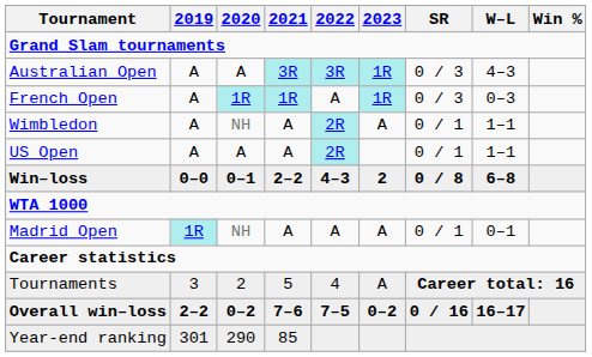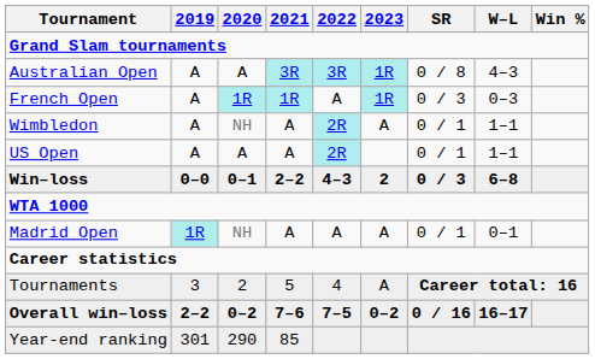 <table class=wikitable style=text-align:center>
 <tr>
 <th>Tournament</th>
 <th><a href='#'>2019</a></th>
 <th><a href='#'>2020</a></th>
 <th><a href='#'>2021</a></th>
 <th><a href='#'>2022</a></th>
 <th><a href='#'>2023</a></th>
 <th>SR</th>
 <th>W–L</th>
 <th>Win %</th>
 </tr>
 <tr>
 <td colspan="9" align="left"><strong><a href='#'>Grand Slam tournaments</a></strong></td>
 </tr>
 <tr>
 <td align=left><a href='#'>Australian Open</a></td>
 <td>A</td>
 <td>A</td>
 <td bgcolor="afeeee"><a href='#'>3R</a></td>
 <td bgcolor="afeeee"><a href='#'>3R</a></td>
 <td bgcolor="afeeee"><a href='#'>1R</a></td>
-<td>0 / 3</td>
+<td>0 / 8</td>
 <td>4–3</td>
 <td></td>
 </tr>
 <tr>
 <td align=left><a href='#'>French Open</a></td>
 <td>A</td>
 <td bgcolor="afeeee"><a href='#'>1R</a></td>
 <td bgcolor=afeeee><a href='#'>1R</a></td>
 <td>A</td>
 <td bgcolor=afeeee><a href='#'>1R</a></td>
 <td>0 / 3</td>
 <td>0–3</td>
 <td></td>
 </tr>
 <tr>
 <td align=left><a href='#'>Wimbledon</a></td>
 <td>A</td>
 <td style=color:#767676>NH</td>
 <td>A</td>
 <td bgcolor=afeeee><a href='#'>2R</a></td>
 <td>A</td>
 <td>0 / 1</td>
 <td>1–1</td>
 <td></td>
 </tr>
 <tr>
 <td align=left><a href='#'>US Open</a></td>
 <td>A</td>
 <td>A</td>
 <td>A</td>
 <td bgcolor=afeeee><a href='#'>2R</a></td>
 <td></td>
 <td>0 / 1</td>
 <td>1–1</td>
 <td></td>
 </tr>
 <tr style=background:#efefef;font-weight:bold>
 <td align=left>Win–loss</td>
 <td>0–0</td>
 <td>0–1</td>
 <td>2–2</td>
 <td>4–3</td>
 <td>2</td>
-<td>0 / 8</td>
+<td>0 / 3</td>
 <td>6–8</td>
 <td></td>
 </tr>
 <tr>
 <td colspan="9" align="left"><strong><a href='#'>WTA 1000</a></strong></td>
 </tr>
 <tr>
 <td align="left"><a href='#'>Madrid Open</a></td>
 <td bgcolor=afeeee><a href='#'>1R</a></td>
 <td style="color:#767676">NH</td>
 <td>A</td>
 <td>A</td>
 <td>A</td>
 <td>0 / 1</td>
 <td>0–1</td>
 <td></td>
 </tr>
 <tr>
 <td colspan="9" align="left"><strong>Career statistics</strong></td>
 </tr>
 <tr style="background:#efefef">
 <td align="left">Tournaments</td>
 <td>3</td>
 <td>2</td>
 <td>5</td>
 <td>4</td>
 <td>A</td>
 <td colspan="3"><strong>Career total: 16</strong></td>
 </tr>
 <tr style="background:#efefef;font-weight:bold">
 <td align="left">Overall win–loss</td>
 <td>2–2</td>
 <td>0–2</td>
 <td>7–6</td>
 <td>7–5</td>
 <td>0–2</td>
 <td>0 / 16</td>
 <td>16–17</td>
 <td></td>
 </tr>
 <tr style="background:#efefef">
 <td align="left">Year-end ranking</td>
 <td>301</td>
 <td>290</td>
 <td>85</td>
 <td></td>
 <td></td>
 <td colspan="3"></td>
 </tr>
 </table>
